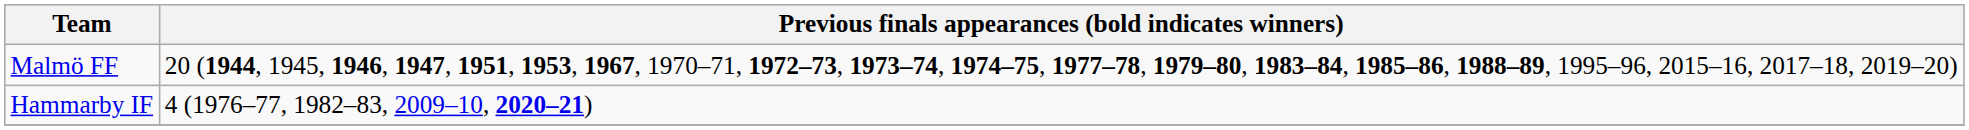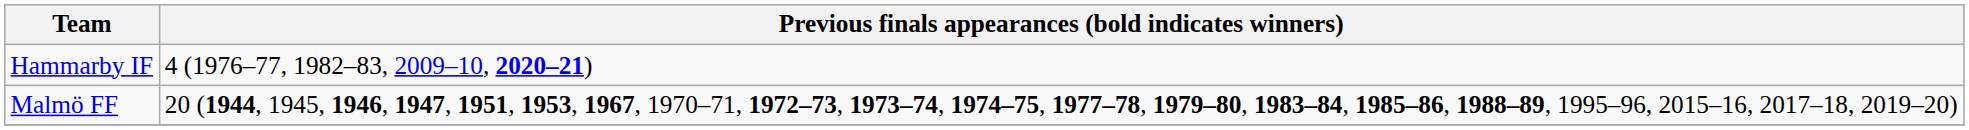 <table class="wikitable">
 <tr>
 <th>Team</th>
 <th>Previous finals appearances (bold indicates winners)</th>
 </tr>
 <tr>
+<td><a href='#'>Hammarby IF</a></td>
+<td>4 (1976–77, 1982–83, <a href='#'>2009–10</a>, <strong><a href='#'>2020–21</a></strong>)</td>
+</tr>
+<tr>
 <td><a href='#'>Malmö FF</a></td>
 <td>20 (<strong>1944</strong>, 1945, <strong>1946</strong>, <strong>1947</strong>, <strong>1951</strong>, <strong>1953</strong>, <strong>1967</strong>, 1970–71, <strong>1972–73</strong>, <strong>1973–74</strong>, <strong>1974–75</strong>, <strong>1977–78</strong>, <strong>1979–80</strong>, <strong>1983–84</strong>, <strong>1985–86</strong>, <strong>1988–89</strong>, 1995–96, 2015–16, 2017–18, 2019–20)</td>
 </tr>
 <tr>
-<td><a href='#'>Hammarby IF</a></td>
-<td>4 (1976–77, 1982–83, <a href='#'>2009–10</a>, <strong><a href='#'>2020–21</a></strong>)</td>
-</tr>
-<tr>
 </tr>
 </table>
